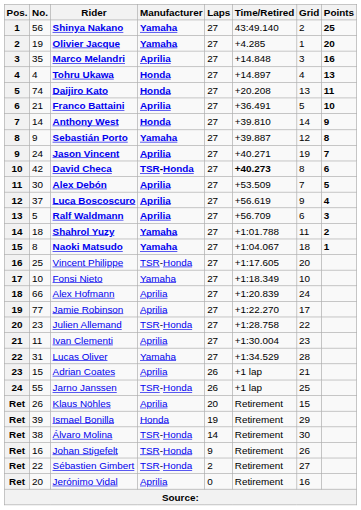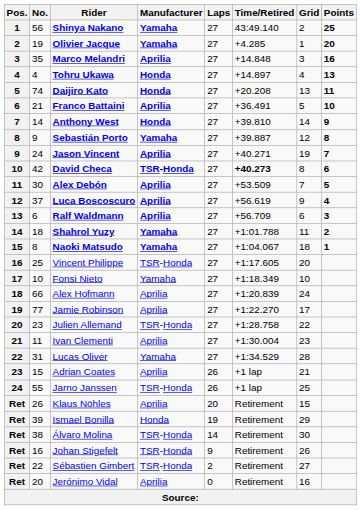 <table class="wikitable" style="font-size: 95%;">
 <tr>
 <th>Pos.</th>
 <th>No.</th>
 <th>Rider</th>
 <th>Manufacturer</th>
 <th>Laps</th>
 <th>Time/Retired</th>
 <th>Grid</th>
 <th>Points</th>
 </tr>
 <tr>
 <th>1</th>
 <td>56</td>
 <td> <strong><a href='#'>Shinya Nakano</a></strong></td>
 <td><strong><a href='#'>Yamaha</a></strong></td>
 <td>27</td>
 <td>43:49.140</td>
 <td>2</td>
 <td><strong>25</strong></td>
 </tr>
 <tr>
 <th>2</th>
 <td>19</td>
 <td> <strong><a href='#'>Olivier Jacque</a></strong></td>
 <td><strong><a href='#'>Yamaha</a></strong></td>
 <td>27</td>
 <td>+4.285</td>
 <td>1</td>
 <td><strong>20</strong></td>
 </tr>
 <tr>
 <th>3</th>
 <td>35</td>
 <td> <strong><a href='#'>Marco Melandri</a></strong></td>
 <td><strong><a href='#'>Aprilia</a></strong></td>
 <td>27</td>
 <td>+14.848</td>
 <td>3</td>
 <td><strong>16</strong></td>
 </tr>
 <tr>
 <th>4</th>
 <td>4</td>
 <td> <strong><a href='#'>Tohru Ukawa</a></strong></td>
 <td><strong><a href='#'>Honda</a></strong></td>
 <td>27</td>
 <td>+14.897</td>
 <td>4</td>
 <td><strong>13</strong></td>
 </tr>
 <tr>
 <th>5</th>
 <td>74</td>
 <td> <strong><a href='#'>Daijiro Kato</a></strong></td>
 <td><strong><a href='#'>Honda</a></strong></td>
 <td>27</td>
 <td>+20.208</td>
 <td>13</td>
 <td><strong>11</strong></td>
 </tr>
 <tr>
 <th>6</th>
 <td>21</td>
 <td> <strong><a href='#'>Franco Battaini</a></strong></td>
 <td><strong><a href='#'>Aprilia</a></strong></td>
 <td>27</td>
 <td>+36.491</td>
 <td>5</td>
 <td><strong>10</strong></td>
 </tr>
 <tr>
 <th>7</th>
 <td>14</td>
 <td> <strong><a href='#'>Anthony West</a></strong></td>
 <td><strong><a href='#'>Honda</a></strong></td>
 <td>27</td>
 <td>+39.810</td>
 <td>14</td>
 <td><strong>9</strong></td>
 </tr>
 <tr>
 <th>8</th>
 <td>9</td>
 <td> <strong><a href='#'>Sebastián Porto</a></strong></td>
 <td><strong><a href='#'>Yamaha</a></strong></td>
 <td>27</td>
 <td>+39.887</td>
 <td>12</td>
 <td><strong>8</strong></td>
 </tr>
 <tr>
 <th>9</th>
 <td>24</td>
 <td> <strong><a href='#'>Jason Vincent</a></strong></td>
 <td><strong><a href='#'>Aprilia</a></strong></td>
 <td>27</td>
 <td>+40.271</td>
 <td>19</td>
 <td><strong>7</strong></td>
 </tr>
 <tr>
 <th>10</th>
 <td>42</td>
 <td> <strong><a href='#'>David Checa</a></strong></td>
 <td><strong><a href='#'>TSR</a>-<a href='#'>Honda</a></strong></td>
 <td>27</td>
 <td><strong>+40.273</strong></td>
 <td>8</td>
 <td><strong>6</strong></td>
 </tr>
 <tr>
 <th>11</th>
 <td>30</td>
 <td> <strong><a href='#'>Alex Debón</a></strong></td>
 <td><strong><a href='#'>Aprilia</a></strong></td>
 <td>27</td>
 <td>+53.509</td>
 <td>7</td>
 <td><strong>5</strong></td>
 </tr>
 <tr>
 <th>12</th>
 <td>37</td>
 <td> <strong><a href='#'>Luca Boscoscuro</a></strong></td>
 <td><strong><a href='#'>Aprilia</a></strong></td>
 <td>27</td>
 <td>+56.619</td>
 <td>9</td>
 <td><strong>4</strong></td>
 </tr>
 <tr>
 <th>13</th>
-<td>5</td>
+<td>6</td>
 <td> <strong><a href='#'>Ralf Waldmann</a></strong></td>
 <td><strong><a href='#'>Aprilia</a></strong></td>
 <td>27</td>
 <td>+56.709</td>
 <td>6</td>
 <td><strong>3</strong></td>
 </tr>
 <tr>
 <th>14</th>
 <td>18</td>
 <td> <strong><a href='#'>Shahrol Yuzy</a></strong></td>
 <td><strong><a href='#'>Yamaha</a></strong></td>
 <td>27</td>
 <td>+1:01.788</td>
 <td>11</td>
 <td><strong>2</strong></td>
 </tr>
 <tr>
 <th>15</th>
 <td>8</td>
 <td> <strong><a href='#'>Naoki Matsudo</a></strong></td>
 <td><strong><a href='#'>Yamaha</a></strong></td>
 <td>27</td>
 <td>+1:04.067</td>
 <td>18</td>
 <td><strong>1</strong></td>
 </tr>
 <tr>
 <th>16</th>
 <td>25</td>
 <td> <a href='#'>Vincent Philippe</a></td>
 <td><a href='#'>TSR</a>-<a href='#'>Honda</a></td>
 <td>27</td>
 <td>+1:17.605</td>
 <td>20</td>
 <td></td>
 </tr>
 <tr>
 <th>17</th>
 <td>10</td>
 <td> <a href='#'>Fonsi Nieto</a></td>
 <td><a href='#'>Yamaha</a></td>
 <td>27</td>
 <td>+1:18.349</td>
 <td>10</td>
 <td></td>
 </tr>
 <tr>
 <th>18</th>
 <td>66</td>
 <td> <a href='#'>Alex Hofmann</a></td>
 <td><a href='#'>Aprilia</a></td>
 <td>27</td>
 <td>+1:20.839</td>
 <td>24</td>
 <td></td>
 </tr>
 <tr>
 <th>19</th>
 <td>77</td>
 <td> <a href='#'>Jamie Robinson</a></td>
 <td><a href='#'>Aprilia</a></td>
 <td>27</td>
 <td>+1:22.270</td>
 <td>17</td>
 <td></td>
 </tr>
 <tr>
 <th>20</th>
 <td>23</td>
 <td> <a href='#'>Julien Allemand</a></td>
 <td><a href='#'>TSR</a>-<a href='#'>Honda</a></td>
 <td>27</td>
 <td>+1:28.758</td>
 <td>22</td>
 <td></td>
 </tr>
 <tr>
 <th>21</th>
 <td>11</td>
 <td> <a href='#'>Ivan Clementi</a></td>
 <td><a href='#'>Aprilia</a></td>
 <td>27</td>
 <td>+1:30.004</td>
 <td>23</td>
 <td></td>
 </tr>
 <tr>
 <th>22</th>
 <td>31</td>
 <td> <a href='#'>Lucas Oliver</a></td>
 <td><a href='#'>Yamaha</a></td>
 <td>27</td>
 <td>+1:34.529</td>
 <td>28</td>
 <td></td>
 </tr>
 <tr>
 <th>23</th>
 <td>15</td>
 <td> <a href='#'>Adrian Coates</a></td>
 <td><a href='#'>Aprilia</a></td>
 <td>26</td>
 <td>+1 lap</td>
 <td>21</td>
 <td></td>
 </tr>
 <tr>
 <th>24</th>
 <td>55</td>
 <td> <a href='#'>Jarno Janssen</a></td>
 <td><a href='#'>TSR</a>-<a href='#'>Honda</a></td>
 <td>26</td>
 <td>+1 lap</td>
 <td>25</td>
 <td></td>
 </tr>
 <tr>
 <th>Ret</th>
 <td>26</td>
 <td> <a href='#'>Klaus Nöhles</a></td>
 <td><a href='#'>Aprilia</a></td>
 <td>20</td>
 <td>Retirement</td>
 <td>15</td>
 <td></td>
 </tr>
 <tr>
 <th>Ret</th>
 <td>39</td>
 <td> <a href='#'>Ismael Bonilla</a></td>
 <td><a href='#'>Honda</a></td>
 <td>19</td>
 <td>Retirement</td>
 <td>29</td>
 <td></td>
 </tr>
 <tr>
 <th>Ret</th>
 <td>38</td>
 <td> <a href='#'>Álvaro Molina</a></td>
 <td><a href='#'>TSR</a>-<a href='#'>Honda</a></td>
 <td>14</td>
 <td>Retirement</td>
 <td>30</td>
 <td></td>
 </tr>
 <tr>
 <th>Ret</th>
 <td>16</td>
 <td> <a href='#'>Johan Stigefelt</a></td>
 <td><a href='#'>TSR</a>-<a href='#'>Honda</a></td>
 <td>9</td>
 <td>Retirement</td>
 <td>26</td>
 <td></td>
 </tr>
 <tr>
 <th>Ret</th>
 <td>22</td>
 <td> <a href='#'>Sébastien Gimbert</a></td>
 <td><a href='#'>TSR</a>-<a href='#'>Honda</a></td>
 <td>2</td>
 <td>Retirement</td>
 <td>27</td>
 <td></td>
 </tr>
 <tr>
 <th>Ret</th>
 <td>20</td>
 <td> <a href='#'>Jerónimo Vidal</a></td>
 <td><a href='#'>Aprilia</a></td>
 <td>0</td>
 <td>Retirement</td>
 <td>16</td>
 <td></td>
 </tr>
 <tr>
 <th colspan=8>Source: </th>
 </tr>
 </table>
